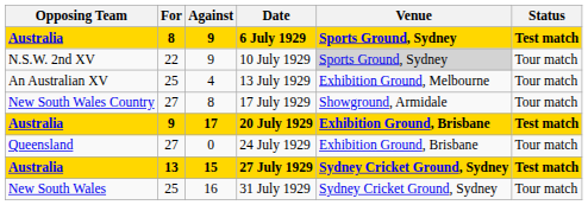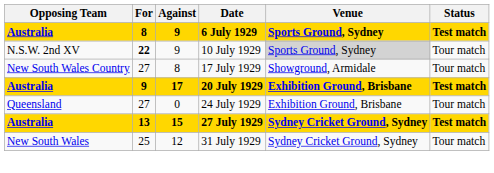 <table class=wikitable>
 <tr>
 <th>Opposing Team</th>
 <th>For</th>
 <th>Against</th>
 <th>Date</th>
 <th>Venue</th>
 <th>Status</th>
 </tr>
 <tr bgcolor=Gold>
 <td><strong><a href='#'>Australia</a></strong></td>
 <td align=center><strong>8</strong></td>
 <td align=center><strong>9</strong></td>
 <td><strong>6 July 1929</strong></td>
 <td><strong><a href='#'>Sports Ground</a>, Sydney</strong></td>
 <td><strong>Test match</strong></td>
 </tr>
 <tr>
 <td>N.S.W. 2nd XV</td>
-<td align=center>22</td>
+<td align=center><strong>22</strong></td>
 <td align=center>9</td>
 <td>10 July 1929</td>
 <td style="background: lightgrey;"><a href='#'>Sports Ground</a>, Sydney</td>
-<td>Tour match</td>
-</tr>
-<tr>
-<td>An Australian XV</td>
-<td align=center>25</td>
-<td align=center>4</td>
-<td>13 July 1929</td>
-<td><a href='#'>Exhibition Ground</a>, Melbourne</td>
 <td>Tour match</td>
 </tr>
 <tr>
 <td><a href='#'>New South Wales Country</a></td>
 <td align=center>27</td>
 <td align=center>8</td>
 <td>17 July 1929</td>
 <td><a href='#'>Showground</a>, Armidale</td>
 <td>Tour match</td>
 </tr>
 <tr bgcolor=Gold>
 <td><strong><a href='#'>Australia</a></strong></td>
 <td align=center><strong>9</strong></td>
 <td align=center><strong>17</strong></td>
 <td><strong>20 July 1929</strong></td>
 <td><strong><a href='#'>Exhibition Ground</a>, Brisbane</strong></td>
 <td><strong>Test match</strong></td>
 </tr>
 <tr>
 <td><a href='#'>Queensland</a></td>
 <td align=center>27</td>
 <td align=center>0</td>
 <td>24 July 1929</td>
 <td><a href='#'>Exhibition Ground</a>, Brisbane</td>
 <td>Tour match</td>
 </tr>
 <tr bgcolor=Gold>
 <td><strong><a href='#'>Australia</a></strong></td>
 <td align=center><strong>13</strong></td>
 <td align=center><strong>15</strong></td>
 <td><strong>27 July 1929</strong></td>
 <td><strong><a href='#'>Sydney Cricket Ground</a>, Sydney</strong></td>
 <td><strong>Test match</strong></td>
 </tr>
 <tr>
 <td><a href='#'>New South Wales</a></td>
 <td align=center>25</td>
-<td align=center>16</td>
+<td align=center>12</td>
 <td>31 July 1929</td>
 <td><a href='#'>Sydney Cricket Ground</a>, Sydney</td>
 <td>Tour match</td>
 </tr>
 </table>
